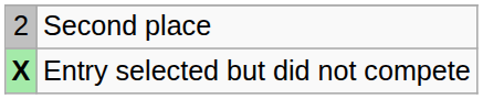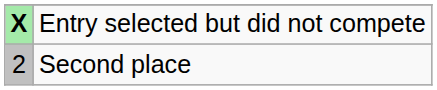 <table class="wikitable">
 <tr>
+</tr>
+<tr>
+<td style="text-align:center; background-color:#A4EAA9;"><strong>X</strong></td>
+<td>Entry selected but did not compete</td>
 </tr>
 <tr>
 <td style="text-align:center; background-color:silver;">2</td>
 <td>Second place</td>
 </tr>
-<tr>
-<td style="text-align:center; background-color:#A4EAA9;"><strong>X</strong></td>
-<td>Entry selected but did not compete</td>
-</tr>
 </table>
